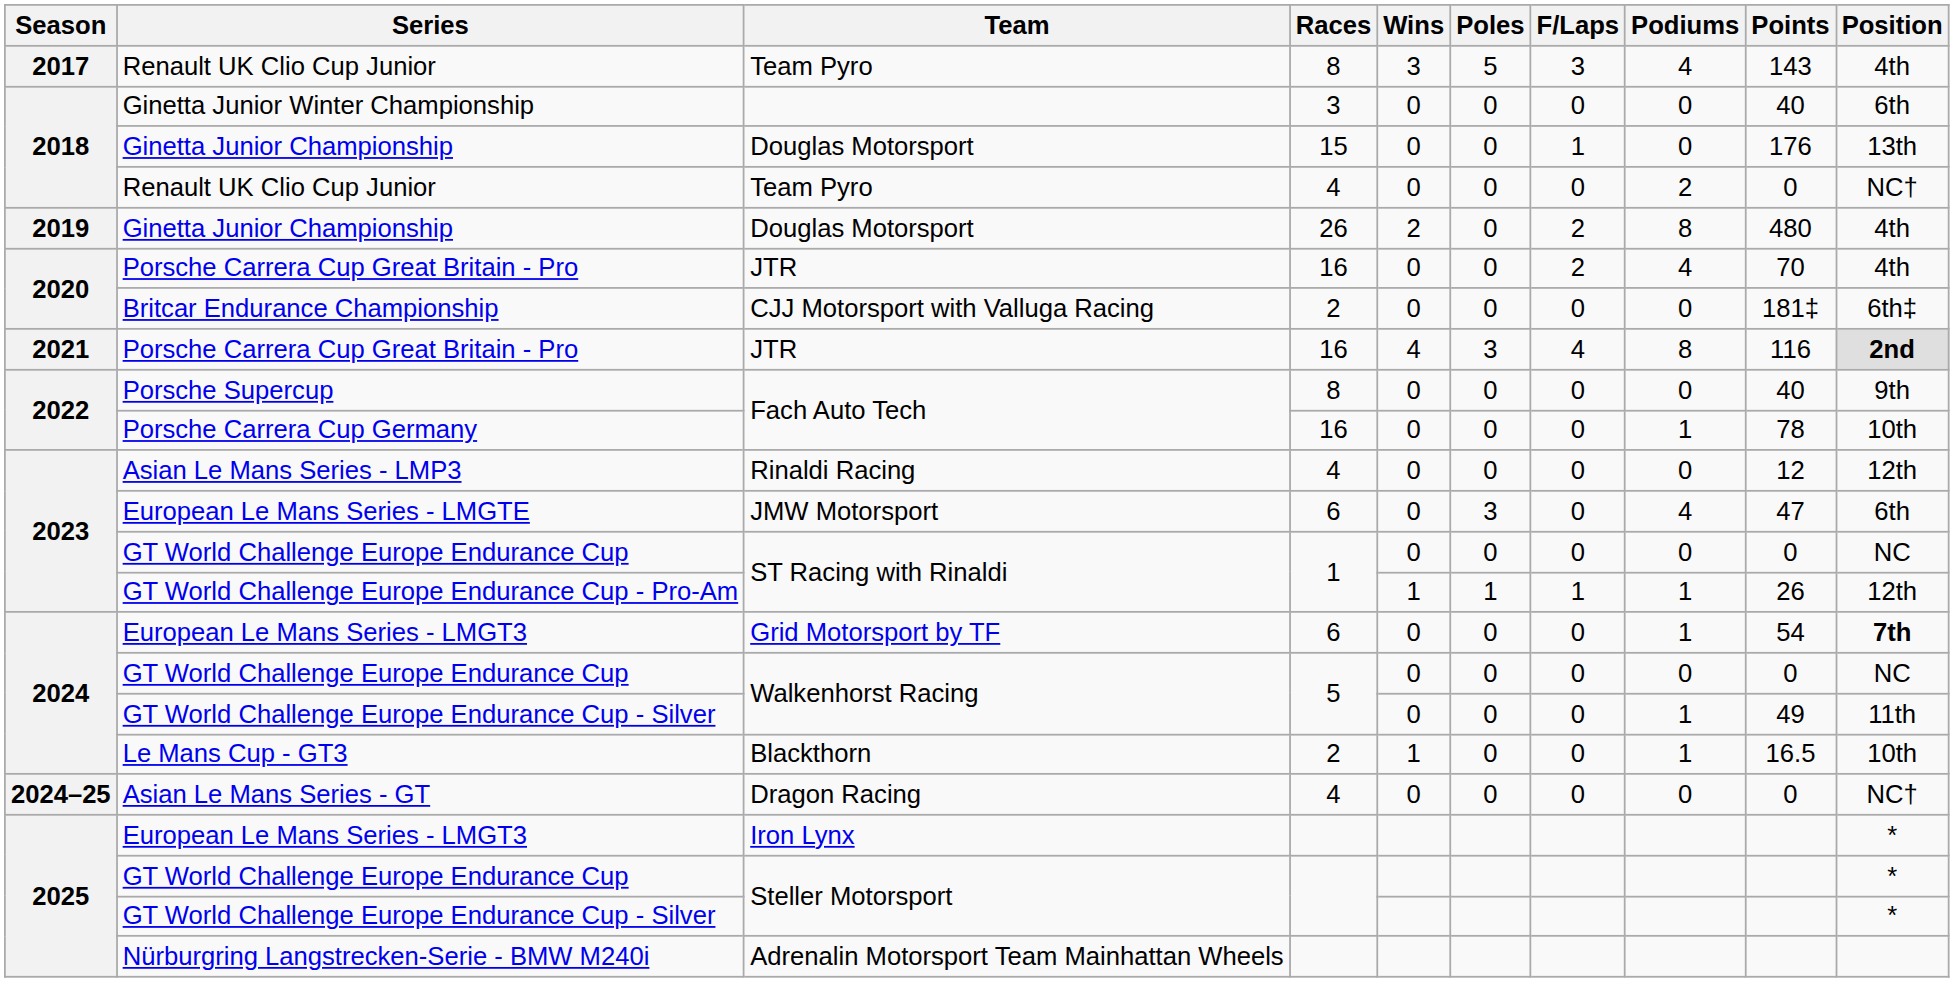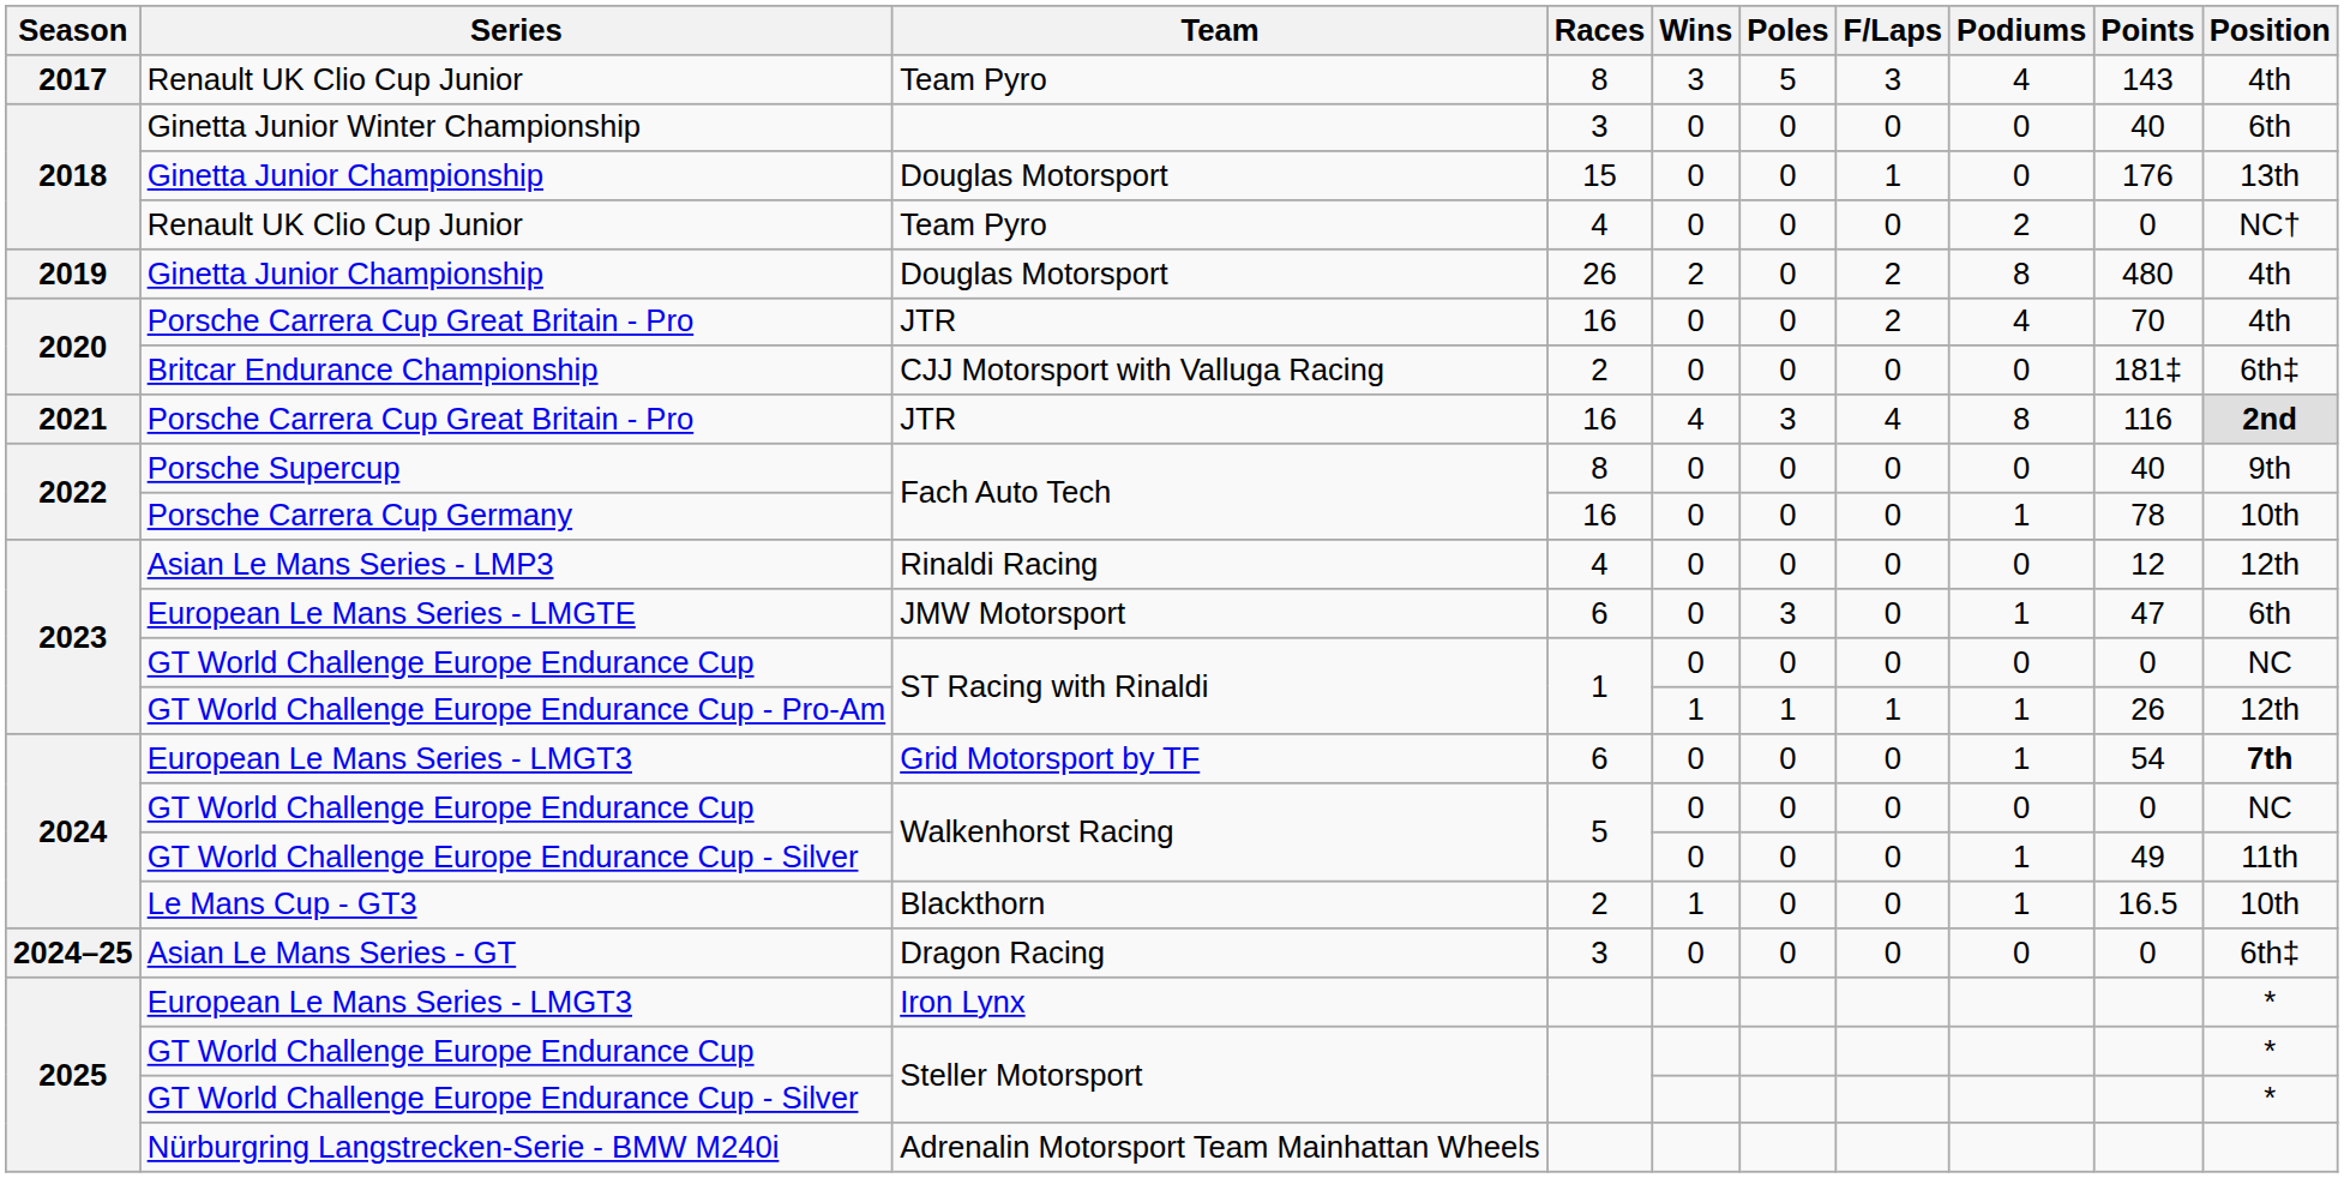 <table class="wikitable" style="font-size: 90%; text-align:center">
 <tr>
 <th>Season</th>
 <th>Series</th>
 <th>Team</th>
 <th>Races</th>
 <th>Wins</th>
 <th>Poles</th>
 <th>F/Laps</th>
 <th>Podiums</th>
 <th>Points</th>
 <th>Position</th>
 </tr>
 <tr>
 <th>2017</th>
 <td align=left>Renault UK Clio Cup Junior</td>
 <td align=left>Team Pyro</td>
 <td>8</td>
 <td>3</td>
 <td>5</td>
 <td>3</td>
 <td>4</td>
 <td>143</td>
 <td>4th</td>
 </tr>
 <tr>
 <th rowspan="3">2018</th>
 <td align=left>Ginetta Junior Winter Championship</td>
 <td align=left></td>
 <td>3</td>
 <td>0</td>
 <td>0</td>
 <td>0</td>
 <td>0</td>
 <td>40</td>
 <td>6th</td>
 </tr>
 <tr>
 <td align=left><a href='#'>Ginetta Junior Championship</a></td>
 <td align=left>Douglas Motorsport</td>
 <td>15</td>
 <td>0</td>
 <td>0</td>
 <td>1</td>
 <td>0</td>
 <td>176</td>
 <td>13th</td>
 </tr>
 <tr>
 <td align=left>Renault UK Clio Cup Junior</td>
 <td align=left>Team Pyro</td>
 <td>4</td>
 <td>0</td>
 <td>0</td>
 <td>0</td>
 <td>2</td>
 <td>0</td>
 <td>NC†</td>
 </tr>
 <tr>
 <th>2019</th>
 <td align=left><a href='#'>Ginetta Junior Championship</a></td>
 <td align=left>Douglas Motorsport</td>
 <td>26</td>
 <td>2</td>
 <td>0</td>
 <td>2</td>
 <td>8</td>
 <td>480</td>
 <td>4th</td>
 </tr>
 <tr>
 <th rowspan="2">2020</th>
 <td align=left><a href='#'>Porsche Carrera Cup Great Britain - Pro</a></td>
 <td align=left>JTR</td>
 <td>16</td>
 <td>0</td>
 <td>0</td>
 <td>2</td>
 <td>4</td>
 <td>70</td>
 <td>4th</td>
 </tr>
 <tr>
 <td align=left><a href='#'>Britcar Endurance Championship</a></td>
 <td align=left>CJJ Motorsport with Valluga Racing</td>
 <td>2</td>
 <td>0</td>
 <td>0</td>
 <td>0</td>
 <td>0</td>
 <td>181‡</td>
 <td>6th‡</td>
 </tr>
 <tr>
 <th>2021</th>
 <td align=left><a href='#'>Porsche Carrera Cup Great Britain - Pro</a></td>
 <td align=left>JTR</td>
 <td>16</td>
 <td>4</td>
 <td>3</td>
 <td>4</td>
 <td>8</td>
 <td>116</td>
 <td style="background:#DFDFDF"><strong>2nd</strong></td>
 </tr>
 <tr>
 <th rowspan="2">2022</th>
 <td align=left><a href='#'>Porsche Supercup</a></td>
 <td align=left rowspan="2">Fach Auto Tech</td>
 <td>8</td>
 <td>0</td>
 <td>0</td>
 <td>0</td>
 <td>0</td>
 <td>40</td>
 <td>9th</td>
 </tr>
 <tr>
 <td align=left><a href='#'>Porsche Carrera Cup Germany</a></td>
 <td>16</td>
 <td>0</td>
 <td>0</td>
 <td>0</td>
 <td>1</td>
 <td>78</td>
 <td>10th</td>
 </tr>
 <tr>
 <th rowspan="4">2023</th>
 <td align=left><a href='#'>Asian Le Mans Series - LMP3</a></td>
 <td align=left>Rinaldi Racing</td>
 <td>4</td>
 <td>0</td>
 <td>0</td>
 <td>0</td>
 <td>0</td>
 <td>12</td>
 <td>12th</td>
 </tr>
 <tr>
 <td align=left><a href='#'>European Le Mans Series - LMGTE</a></td>
 <td align=left>JMW Motorsport</td>
 <td>6</td>
 <td>0</td>
 <td>3</td>
 <td>0</td>
-<td>4</td>
+<td>1</td>
 <td>47</td>
 <td>6th</td>
 </tr>
 <tr>
 <td align=left><a href='#'>GT World Challenge Europe Endurance Cup</a></td>
 <td rowspan="2" align=left>ST Racing with Rinaldi</td>
 <td rowspan="2">1</td>
 <td>0</td>
 <td>0</td>
 <td>0</td>
 <td>0</td>
 <td>0</td>
 <td>NC</td>
 </tr>
 <tr>
 <td align=left><a href='#'>GT World Challenge Europe Endurance Cup - Pro-Am</a></td>
 <td>1</td>
 <td>1</td>
 <td>1</td>
 <td>1</td>
 <td>26</td>
 <td>12th</td>
 </tr>
 <tr>
 <th rowspan="4">2024</th>
 <td align=left><a href='#'>European Le Mans Series - LMGT3</a></td>
 <td align=left><a href='#'>Grid Motorsport by TF</a></td>
 <td>6</td>
 <td>0</td>
 <td>0</td>
 <td>0</td>
 <td>1</td>
 <td>54</td>
 <td><strong>7th</strong></td>
 </tr>
 <tr>
 <td align=left><a href='#'>GT World Challenge Europe Endurance Cup</a></td>
 <td rowspan="2" align=left>Walkenhorst Racing</td>
 <td rowspan="2">5</td>
 <td>0</td>
 <td>0</td>
 <td>0</td>
 <td>0</td>
 <td>0</td>
 <td>NC</td>
 </tr>
 <tr>
 <td align="left"><a href='#'>GT World Challenge Europe Endurance Cup - Silver</a></td>
 <td>0</td>
 <td>0</td>
 <td>0</td>
 <td>1</td>
 <td>49</td>
 <td>11th</td>
 </tr>
 <tr>
 <td align=left><a href='#'>Le Mans Cup - GT3</a></td>
 <td align=left>Blackthorn</td>
 <td>2</td>
 <td>1</td>
 <td>0</td>
 <td>0</td>
 <td>1</td>
 <td>16.5</td>
 <td>10th</td>
 </tr>
 <tr>
 <th>2024–25</th>
 <td align=left><a href='#'>Asian Le Mans Series - GT</a></td>
 <td align=left>Dragon Racing</td>
-<td>4</td>
+<td>3</td>
 <td>0</td>
 <td>0</td>
 <td>0</td>
 <td>0</td>
 <td>0</td>
-<td>NC†</td>
+<td>6th‡</td>
 </tr>
 <tr>
 <th rowspan="4">2025</th>
 <td align=left><a href='#'>European Le Mans Series - LMGT3</a></td>
 <td align=left><a href='#'>Iron Lynx</a></td>
 <td></td>
 <td></td>
 <td></td>
 <td></td>
 <td></td>
 <td></td>
 <td>*</td>
 </tr>
 <tr>
 <td align=left><a href='#'>GT World Challenge Europe Endurance Cup</a></td>
 <td rowspan="2" align=left>Steller Motorsport</td>
 <td rowspan="2"></td>
 <td></td>
 <td></td>
 <td></td>
 <td></td>
 <td></td>
 <td>*</td>
 </tr>
 <tr>
 <td align=left><a href='#'>GT World Challenge Europe Endurance Cup - Silver</a></td>
 <td></td>
 <td></td>
 <td></td>
 <td></td>
 <td></td>
 <td>*</td>
 </tr>
 <tr>
 <td align="left"><a href='#'>Nürburgring Langstrecken-Serie - BMW M240i</a></td>
 <td align="left">Adrenalin Motorsport Team Mainhattan Wheels</td>
 <td></td>
 <td></td>
 <td></td>
 <td></td>
 <td></td>
 <td></td>
 <td></td>
 </tr>
 </table>
